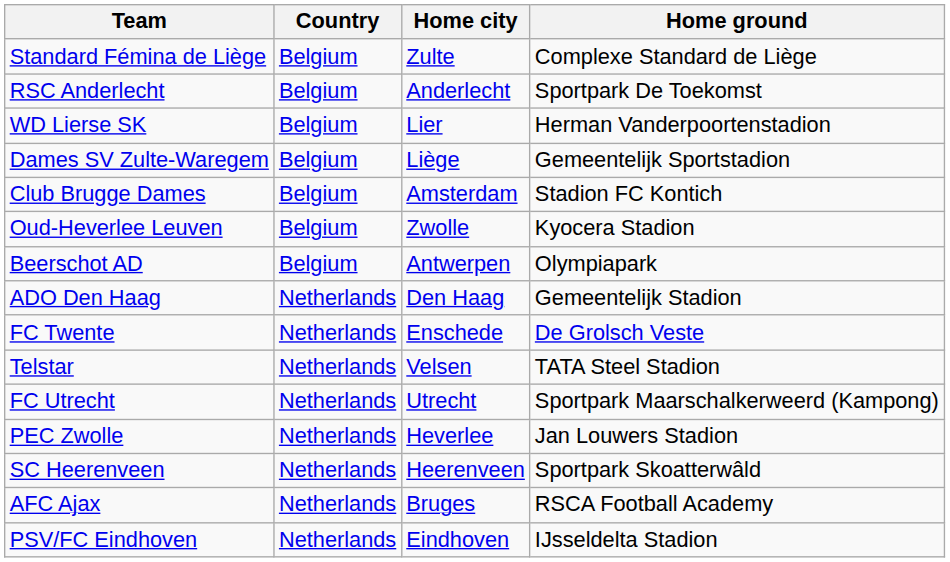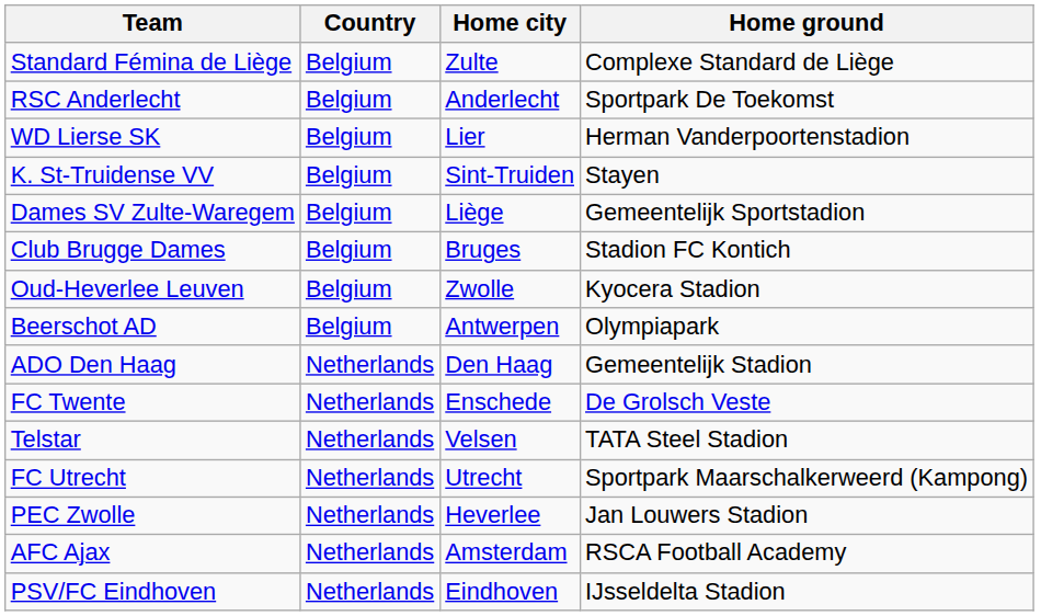 <table class="wikitable sortable">
 <tr>
 <th>Team</th>
 <th>Country</th>
 <th>Home city</th>
 <th>Home ground</th>
 </tr>
 <tr>
 <td><a href='#'>Standard Fémina de Liège</a></td>
 <td><a href='#'>Belgium</a></td>
 <td><a href='#'>Zulte</a></td>
 <td>Complexe Standard de Liège</td>
 </tr>
 <tr>
 <td><a href='#'>RSC Anderlecht</a></td>
 <td><a href='#'>Belgium</a></td>
 <td><a href='#'>Anderlecht</a></td>
 <td>Sportpark De Toekomst</td>
 </tr>
 <tr>
 <td><a href='#'>WD Lierse SK</a></td>
 <td><a href='#'>Belgium</a></td>
 <td><a href='#'>Lier</a></td>
 <td>Herman Vanderpoortenstadion</td>
 </tr>
 <tr>
+<td><a href='#'>K. St-Truidense VV</a></td>
+<td><a href='#'>Belgium</a></td>
+<td><a href='#'>Sint-Truiden</a></td>
+<td>Stayen</td>
+</tr>
+<tr>
 <td><a href='#'>Dames SV Zulte-Waregem</a></td>
 <td><a href='#'>Belgium</a></td>
 <td><a href='#'>Liège</a></td>
 <td>Gemeentelijk Sportstadion</td>
 </tr>
 <tr>
 <td><a href='#'>Club Brugge Dames</a></td>
 <td><a href='#'>Belgium</a></td>
-<td><a href='#'>Amsterdam</a></td>
+<td><a href='#'>Bruges</a></td>
 <td>Stadion FC Kontich</td>
 </tr>
 <tr>
 <td><a href='#'>Oud-Heverlee Leuven</a></td>
 <td><a href='#'>Belgium</a></td>
 <td><a href='#'>Zwolle</a></td>
 <td>Kyocera Stadion</td>
 </tr>
 <tr>
 <td><a href='#'>Beerschot AD</a></td>
 <td><a href='#'>Belgium</a></td>
 <td><a href='#'>Antwerpen</a></td>
 <td>Olympiapark</td>
 </tr>
 <tr>
 <td><a href='#'>ADO Den Haag</a></td>
 <td><a href='#'>Netherlands</a></td>
 <td><a href='#'>Den Haag</a></td>
 <td>Gemeentelijk Stadion</td>
 </tr>
 <tr>
 <td><a href='#'>FC Twente</a></td>
 <td><a href='#'>Netherlands</a></td>
 <td><a href='#'>Enschede</a></td>
 <td><a href='#'>De Grolsch Veste</a></td>
 </tr>
 <tr>
 <td><a href='#'>Telstar</a></td>
 <td><a href='#'>Netherlands</a></td>
 <td><a href='#'>Velsen</a></td>
 <td>TATA Steel Stadion</td>
 </tr>
 <tr>
 <td><a href='#'>FC Utrecht</a></td>
 <td><a href='#'>Netherlands</a></td>
 <td><a href='#'>Utrecht</a></td>
 <td>Sportpark Maarschalkerweerd (Kampong)</td>
 </tr>
 <tr>
 <td><a href='#'>PEC Zwolle</a></td>
 <td><a href='#'>Netherlands</a></td>
 <td><a href='#'>Heverlee</a></td>
 <td>Jan Louwers Stadion</td>
 </tr>
 <tr>
-<td><a href='#'>SC Heerenveen</a></td>
-<td><a href='#'>Netherlands</a></td>
-<td><a href='#'>Heerenveen</a></td>
-<td>Sportpark Skoatterwâld</td>
-</tr>
-<tr>
 <td><a href='#'>AFC Ajax</a></td>
 <td><a href='#'>Netherlands</a></td>
-<td><a href='#'>Bruges</a></td>
+<td><a href='#'>Amsterdam</a></td>
 <td>RSCA Football Academy</td>
 </tr>
 <tr>
 <td><a href='#'>PSV/FC Eindhoven</a></td>
 <td><a href='#'>Netherlands</a></td>
 <td><a href='#'>Eindhoven</a></td>
 <td>IJsseldelta Stadion</td>
 </tr>
 </table>
